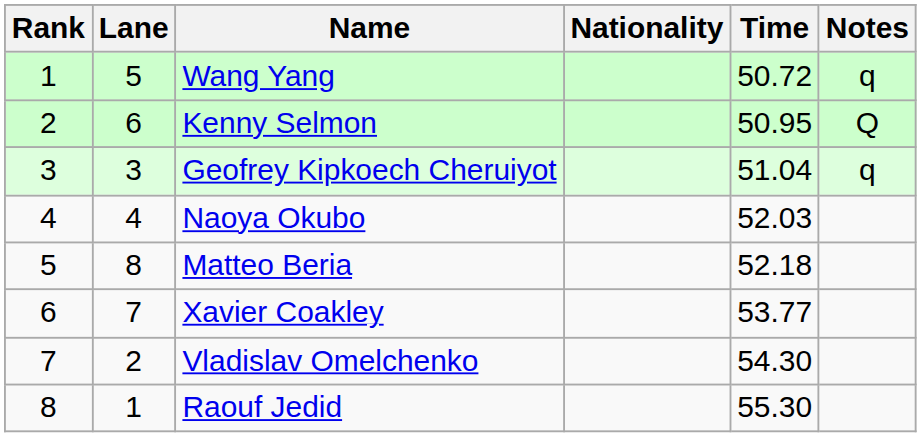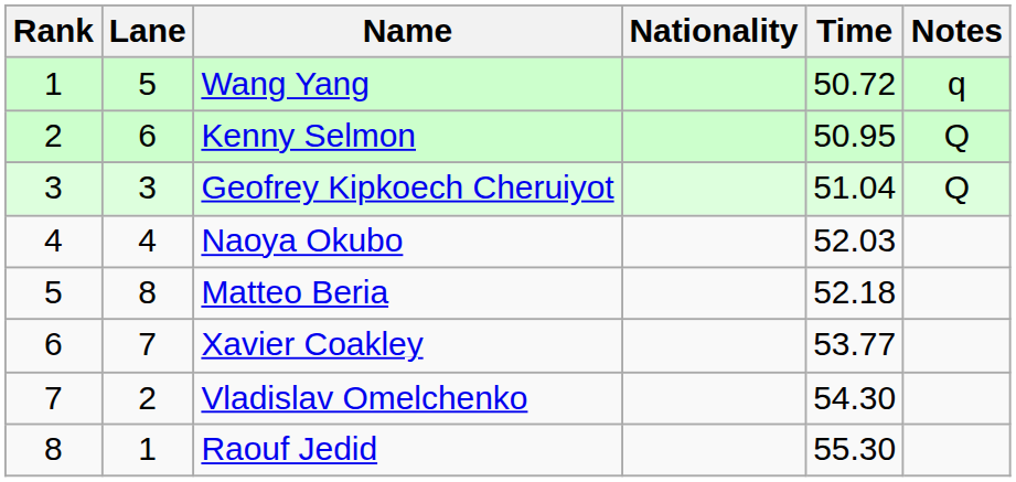 <table class="wikitable sortable" style="text-align:center">
 <tr>
 <th>Rank</th>
 <th>Lane</th>
 <th>Name</th>
 <th>Nationality</th>
 <th>Time</th>
 <th>Notes</th>
 </tr>
 <tr bgcolor=ccffcc>
 <td>1</td>
 <td>5</td>
 <td align=left><a href='#'>Wang Yang</a></td>
 <td align=left></td>
 <td>50.72</td>
 <td>q </td>
 </tr>
 <tr bgcolor=ccffcc>
 <td>2</td>
 <td>6</td>
 <td align=left><a href='#'>Kenny Selmon</a></td>
 <td align=left></td>
 <td>50.95</td>
 <td>Q</td>
 </tr>
 <tr bgcolor=ddffdd>
 <td>3</td>
 <td>3</td>
 <td align=left><a href='#'>Geofrey Kipkoech Cheruiyot</a></td>
 <td align=left></td>
 <td>51.04</td>
-<td>q </td>
+<td>Q</td>
 </tr>
 <tr>
 <td>4</td>
 <td>4</td>
 <td align=left><a href='#'>Naoya Okubo</a></td>
 <td align=left></td>
 <td>52.03</td>
 <td></td>
 </tr>
 <tr>
 <td>5</td>
 <td>8</td>
 <td align=left><a href='#'>Matteo Beria</a></td>
 <td align=left></td>
 <td>52.18</td>
 <td></td>
 </tr>
 <tr>
 <td>6</td>
 <td>7</td>
 <td align=left><a href='#'>Xavier Coakley</a></td>
 <td align=left></td>
 <td>53.77</td>
 <td></td>
 </tr>
 <tr>
 <td>7</td>
 <td>2</td>
 <td align=left><a href='#'>Vladislav Omelchenko</a></td>
 <td align=left></td>
 <td>54.30</td>
 <td></td>
 </tr>
 <tr>
 <td>8</td>
 <td>1</td>
 <td align=left><a href='#'>Raouf Jedid</a></td>
 <td align=left></td>
 <td>55.30</td>
 <td></td>
 </tr>
 </table>
